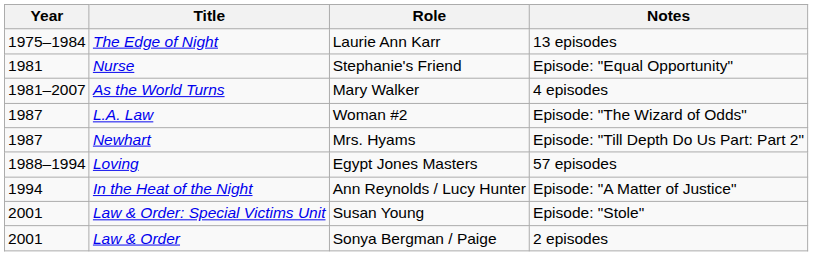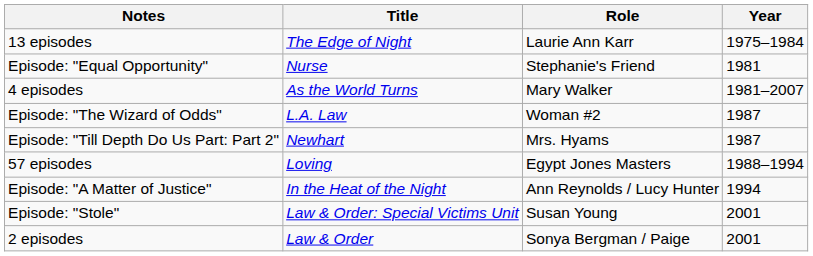 <table class="wikitable sortable">
 <tr>
-<th>Year</th>
+<th>Notes</th>
 <th>Title</th>
 <th>Role</th>
-<th>Notes</th>
+<th>Year</th>
 </tr>
 <tr>
-<td>1975–1984</td>
+<td>13 episodes</td>
 <td><em><a href='#'>The Edge of Night</a></em></td>
 <td>Laurie Ann Karr</td>
-<td>13 episodes</td>
+<td>1975–1984</td>
 </tr>
 <tr>
-<td>1981</td>
+<td>Episode: "Equal Opportunity"</td>
 <td><a href='#'><em>Nurse</em></a></td>
 <td>Stephanie's Friend</td>
-<td>Episode: "Equal Opportunity"</td>
+<td>1981</td>
 </tr>
 <tr>
-<td>1981–2007</td>
+<td>4 episodes</td>
 <td><em><a href='#'>As the World Turns</a></em></td>
 <td>Mary Walker</td>
-<td>4 episodes</td>
+<td>1981–2007</td>
 </tr>
 <tr>
-<td>1987</td>
+<td>Episode: "The Wizard of Odds"</td>
 <td><em><a href='#'>L.A. Law</a></em></td>
 <td>Woman #2</td>
-<td>Episode: "The Wizard of Odds"</td>
+<td>1987</td>
 </tr>
 <tr>
-<td>1987</td>
+<td>Episode: "Till Depth Do Us Part: Part 2"</td>
 <td><em><a href='#'>Newhart</a></em></td>
 <td>Mrs. Hyams</td>
-<td>Episode: "Till Depth Do Us Part: Part 2"</td>
+<td>1987</td>
 </tr>
 <tr>
-<td>1988–1994</td>
+<td>57 episodes</td>
 <td><a href='#'><em>Loving</em></a></td>
 <td>Egypt Jones Masters</td>
-<td>57 episodes</td>
+<td>1988–1994</td>
 </tr>
 <tr>
-<td>1994</td>
+<td>Episode: "A Matter of Justice"</td>
 <td><a href='#'><em>In the Heat of the Night</em></a></td>
 <td>Ann Reynolds / Lucy Hunter</td>
-<td>Episode: "A Matter of Justice"</td>
+<td>1994</td>
 </tr>
 <tr>
-<td>2001</td>
+<td>Episode: "Stole"</td>
 <td><em><a href='#'>Law & Order: Special Victims Unit</a></em></td>
 <td>Susan Young</td>
-<td>Episode: "Stole"</td>
+<td>2001</td>
 </tr>
 <tr>
-<td>2001</td>
+<td>2 episodes</td>
 <td><em><a href='#'>Law & Order</a></em></td>
 <td>Sonya Bergman / Paige</td>
-<td>2 episodes</td>
+<td>2001</td>
 </tr>
 </table>
